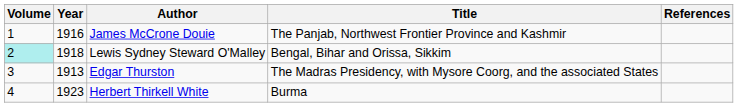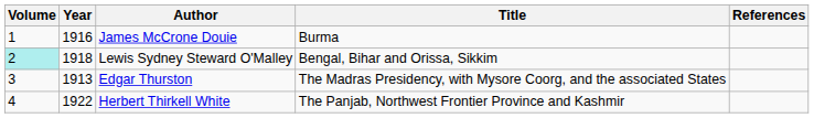 <table class="wikitable sortable">
 <tr>
 <th>Volume</th>
 <th>Year</th>
 <th>Author</th>
 <th>Title</th>
 <th>References</th>
 </tr>
 <tr>
 <td>1</td>
 <td>1916</td>
 <td><a href='#'>James McCrone Douie</a></td>
-<td>The Panjab, Northwest Frontier Province and Kashmir</td>
+<td>Burma</td>
 <td></td>
 </tr>
 <tr>
 <td style="background: paleturquoise;">2</td>
 <td>1918</td>
 <td>Lewis Sydney Steward O'Malley</td>
 <td>Bengal, Bihar and Orissa, Sikkim</td>
 <td></td>
 </tr>
 <tr>
 <td>3</td>
 <td>1913</td>
 <td><a href='#'>Edgar Thurston</a></td>
 <td>The Madras Presidency, with Mysore Coorg, and the associated States</td>
 <td></td>
 </tr>
 <tr>
 <td>4</td>
-<td>1923</td>
+<td>1922</td>
 <td><a href='#'>Herbert Thirkell White</a></td>
-<td>Burma</td>
+<td>The Panjab, Northwest Frontier Province and Kashmir</td>
 <td></td>
 </tr>
 </table>
